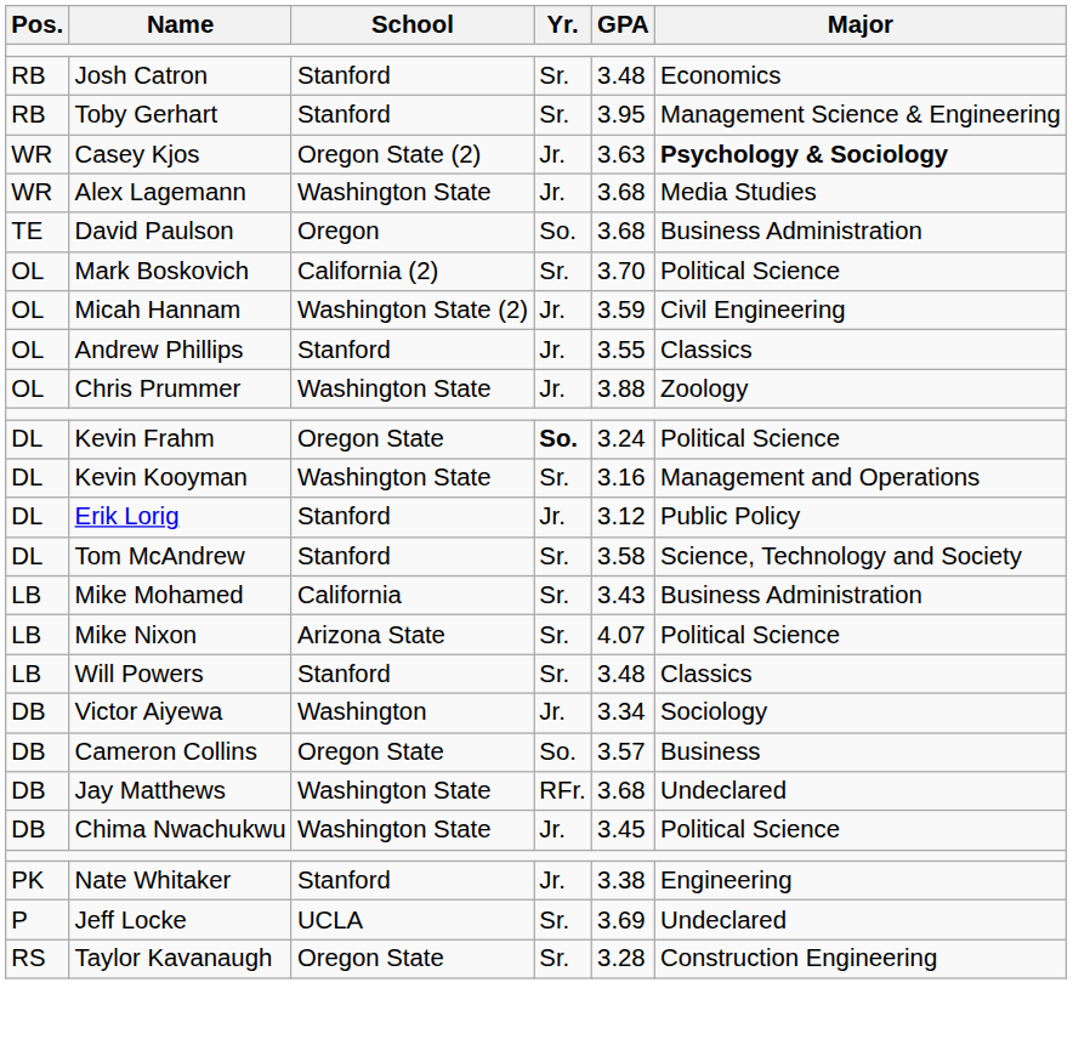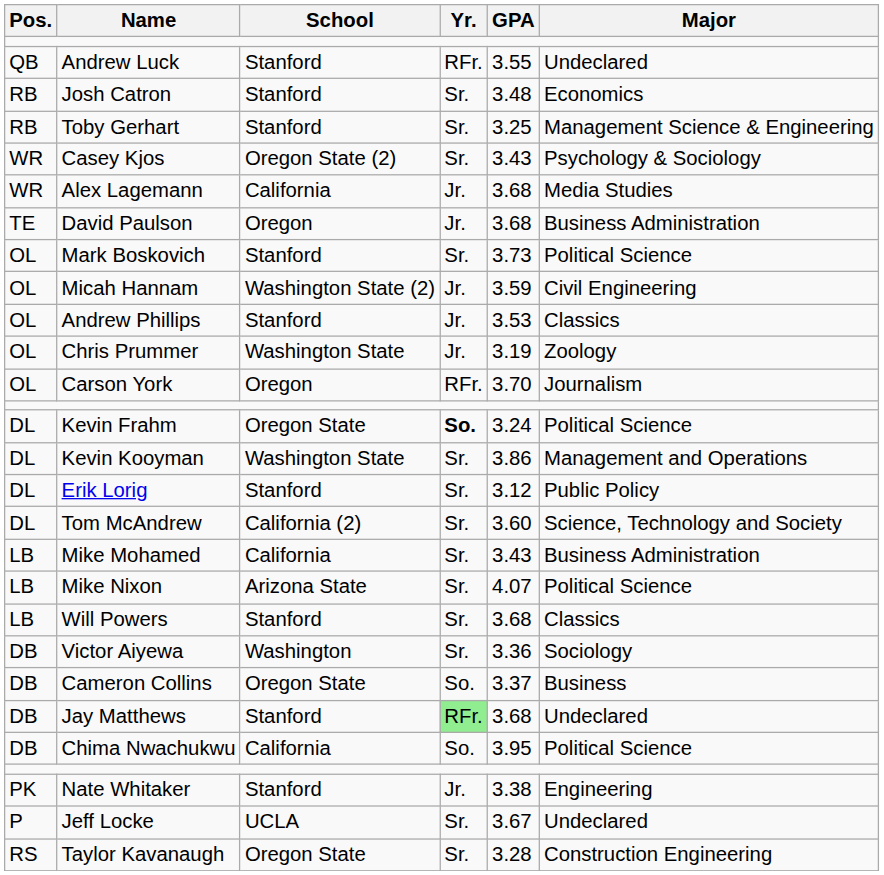 <table class="wikitable">
 <tr>
 <th>Pos.</th>
 <th>Name</th>
 <th>School</th>
 <th>Yr.</th>
 <th>GPA</th>
 <th>Major</th>
 </tr>
 <tr>
 <td colspan="6"></td>
+</tr>
+<tr>
+<td>QB</td>
+<td>Andrew Luck</td>
+<td>Stanford</td>
+<td>RFr.</td>
+<td>3.55</td>
+<td>Undeclared</td>
 </tr>
 <tr>
 <td>RB</td>
 <td>Josh Catron</td>
 <td>Stanford</td>
 <td>Sr.</td>
 <td>3.48</td>
 <td>Economics</td>
 </tr>
 <tr>
 <td>RB</td>
 <td>Toby Gerhart</td>
 <td>Stanford</td>
 <td>Sr.</td>
-<td>3.95</td>
+<td>3.25</td>
 <td>Management Science & Engineering</td>
 </tr>
 <tr>
 <td>WR</td>
 <td>Casey Kjos</td>
 <td>Oregon State (2)</td>
-<td>Jr.</td>
-<td>3.63</td>
-<td><strong>Psychology & Sociology</strong></td>
+<td>Sr.</td>
+<td>3.43</td>
+<td>Psychology & Sociology</td>
 </tr>
 <tr>
 <td>WR</td>
 <td>Alex Lagemann</td>
-<td>Washington State</td>
+<td>California</td>
 <td>Jr.</td>
 <td>3.68</td>
 <td>Media Studies</td>
 </tr>
 <tr>
 <td>TE</td>
 <td>David Paulson</td>
 <td>Oregon</td>
-<td>So.</td>
+<td>Jr.</td>
 <td>3.68</td>
 <td>Business Administration</td>
 </tr>
 <tr>
 <td>OL</td>
 <td>Mark Boskovich</td>
-<td>California (2)</td>
+<td>Stanford</td>
 <td>Sr.</td>
-<td>3.70</td>
+<td>3.73</td>
 <td>Political Science</td>
 </tr>
 <tr>
 <td>OL</td>
 <td>Micah Hannam</td>
 <td>Washington State (2)</td>
 <td>Jr.</td>
 <td>3.59</td>
 <td>Civil Engineering</td>
 </tr>
 <tr>
 <td>OL</td>
 <td>Andrew Phillips</td>
 <td>Stanford</td>
 <td>Jr.</td>
-<td>3.55</td>
+<td>3.53</td>
 <td>Classics</td>
 </tr>
 <tr>
 <td>OL</td>
 <td>Chris Prummer</td>
 <td>Washington State</td>
 <td>Jr.</td>
-<td>3.88</td>
+<td>3.19</td>
 <td>Zoology</td>
+</tr>
+<tr>
+<td>OL</td>
+<td>Carson York</td>
+<td>Oregon</td>
+<td>RFr.</td>
+<td>3.70</td>
+<td>Journalism</td>
 </tr>
 <tr>
 <td colspan="6"></td>
 </tr>
 <tr>
 <td>DL</td>
 <td>Kevin Frahm</td>
 <td>Oregon State</td>
 <td><strong>So.</strong></td>
 <td>3.24</td>
 <td>Political Science</td>
 </tr>
 <tr>
 <td>DL</td>
 <td>Kevin Kooyman</td>
 <td>Washington State</td>
 <td>Sr.</td>
-<td>3.16</td>
+<td>3.86</td>
 <td>Management and Operations</td>
 </tr>
 <tr>
 <td>DL</td>
 <td><a href='#'>Erik Lorig</a></td>
 <td>Stanford</td>
-<td>Jr.</td>
+<td>Sr.</td>
 <td>3.12</td>
 <td>Public Policy</td>
 </tr>
 <tr>
 <td>DL</td>
 <td>Tom McAndrew</td>
-<td>Stanford</td>
+<td>California (2)</td>
 <td>Sr.</td>
-<td>3.58</td>
+<td>3.60</td>
 <td>Science, Technology and Society</td>
 </tr>
 <tr>
 <td>LB</td>
 <td>Mike Mohamed</td>
 <td>California</td>
 <td>Sr.</td>
 <td>3.43</td>
 <td>Business Administration</td>
 </tr>
 <tr>
 <td>LB</td>
 <td>Mike Nixon</td>
 <td>Arizona State</td>
 <td>Sr.</td>
 <td>4.07</td>
 <td>Political Science</td>
 </tr>
 <tr>
 <td>LB</td>
 <td>Will Powers</td>
 <td>Stanford</td>
 <td>Sr.</td>
-<td>3.48</td>
+<td>3.68</td>
 <td>Classics</td>
 </tr>
 <tr>
 <td>DB</td>
 <td>Victor Aiyewa</td>
 <td>Washington</td>
-<td>Jr.</td>
-<td>3.34</td>
+<td>Sr.</td>
+<td>3.36</td>
 <td>Sociology</td>
 </tr>
 <tr>
 <td>DB</td>
 <td>Cameron Collins</td>
 <td>Oregon State</td>
 <td>So.</td>
-<td>3.57</td>
+<td>3.37</td>
 <td>Business</td>
 </tr>
 <tr>
 <td>DB</td>
 <td>Jay Matthews</td>
-<td>Washington State</td>
-<td>RFr.</td>
+<td>Stanford</td>
+<td style="background: lightgreen;">RFr.</td>
 <td>3.68</td>
 <td>Undeclared</td>
 </tr>
 <tr>
 <td>DB</td>
 <td>Chima Nwachukwu</td>
-<td>Washington State</td>
-<td>Jr.</td>
-<td>3.45</td>
+<td>California</td>
+<td>So.</td>
+<td>3.95</td>
 <td>Political Science</td>
 </tr>
 <tr>
 <td colspan="6"></td>
 </tr>
 <tr>
 <td>PK</td>
 <td>Nate Whitaker</td>
 <td>Stanford</td>
 <td>Jr.</td>
 <td>3.38</td>
 <td>Engineering</td>
 </tr>
 <tr>
 <td>P</td>
 <td>Jeff Locke</td>
 <td>UCLA</td>
 <td>Sr.</td>
-<td>3.69</td>
+<td>3.67</td>
 <td>Undeclared</td>
 </tr>
 <tr>
 <td>RS</td>
 <td>Taylor Kavanaugh</td>
 <td>Oregon State</td>
 <td>Sr.</td>
 <td>3.28</td>
 <td>Construction Engineering</td>
 </tr>
 </table>
